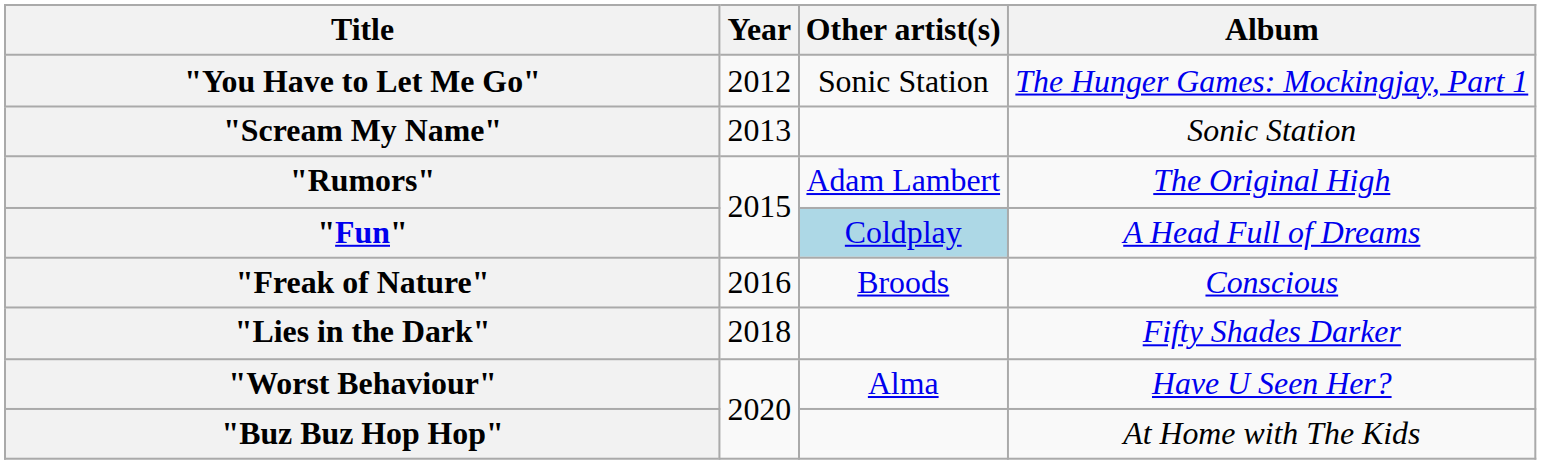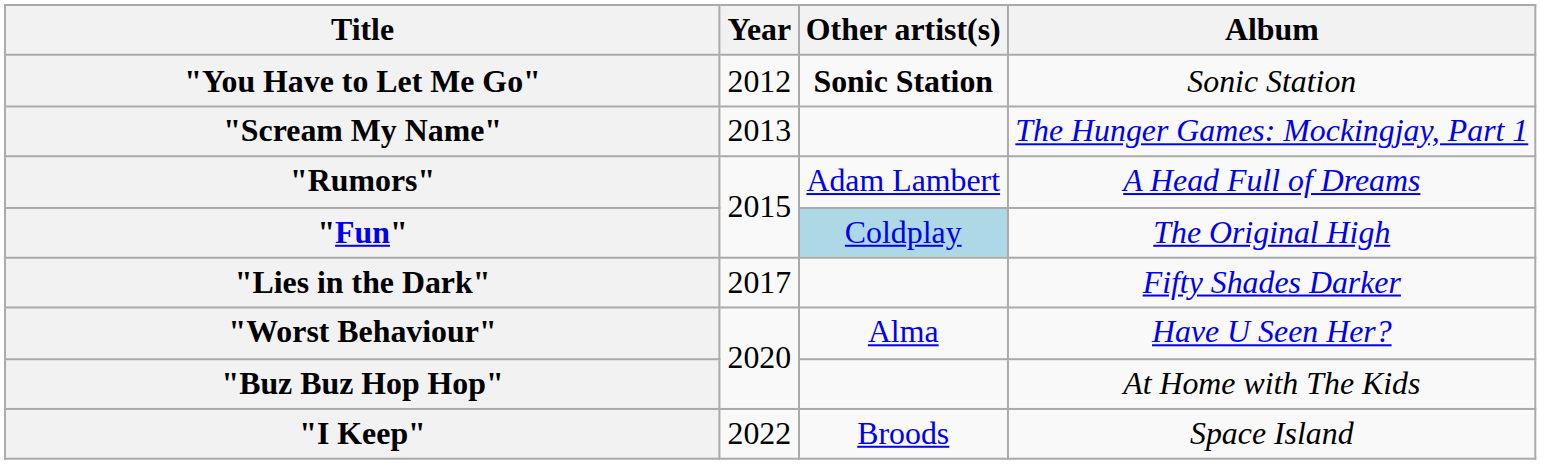 <table class="wikitable plainrowheaders" style="text-align:center;">
 <tr>
 <th scope="col" style="width:22em;">Title</th>
 <th scope="col" style="width:1em;">Year</th>
 <th scope="col">Other artist(s)</th>
 <th scope="col">Album</th>
 </tr>
 <tr>
 <th scope="row">"You Have to Let Me Go"</th>
 <td>2012</td>
-<td>Sonic Station</td>
-<td><em><a href='#'>The Hunger Games: Mockingjay, Part 1</a></em></td>
+<td><strong>Sonic Station</strong></td>
+<td><em>Sonic Station</em></td>
 </tr>
 <tr>
 <th scope="row">"Scream My Name"</th>
 <td>2013</td>
 <td></td>
-<td><em>Sonic Station</em></td>
+<td><em><a href='#'>The Hunger Games: Mockingjay, Part 1</a></em></td>
 </tr>
 <tr>
 <th scope="row">"Rumors"</th>
 <td rowspan="2">2015</td>
 <td><a href='#'>Adam Lambert</a></td>
-<td><em><a href='#'>The Original High</a></em></td>
+<td><em><a href='#'>A Head Full of Dreams</a></em></td>
 </tr>
 <tr>
 <th scope="row">"<a href='#'>Fun</a>"</th>
 <td style="background: lightblue;"><a href='#'>Coldplay</a></td>
-<td><em><a href='#'>A Head Full of Dreams</a></em></td>
-</tr>
-<tr>
-<th scope="row">"Freak of Nature"</th>
-<td>2016</td>
-<td><a href='#'>Broods</a></td>
-<td><em><a href='#'>Conscious</a></em></td>
+<td><em><a href='#'>The Original High</a></em></td>
 </tr>
 <tr>
 <th scope="row">"Lies in the Dark"</th>
-<td>2018</td>
+<td>2017</td>
 <td></td>
 <td><em><a href='#'>Fifty Shades Darker</a></em></td>
 </tr>
 <tr>
 <th scope="row">"Worst Behaviour"</th>
 <td rowspan="2">2020</td>
 <td><a href='#'>Alma</a></td>
 <td><em><a href='#'>Have U Seen Her?</a></em></td>
 </tr>
 <tr>
 <th scope="row">"Buz Buz Hop Hop"</th>
 <td></td>
 <td><em>At Home with The Kids</em></td>
 </tr>
+<tr>
+<th scope="row">"I Keep"</th>
+<td>2022</td>
+<td><a href='#'>Broods</a></td>
+<td><em>Space Island</em></td>
+</tr>
 </table>
